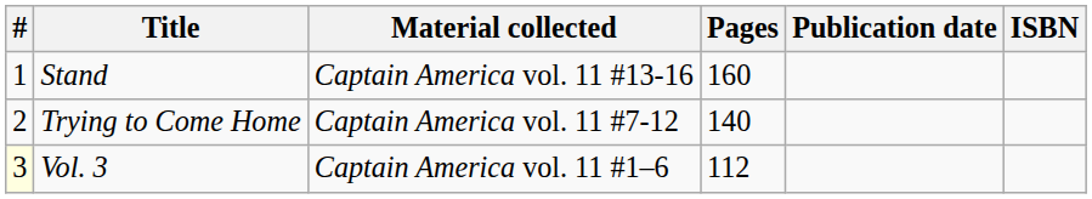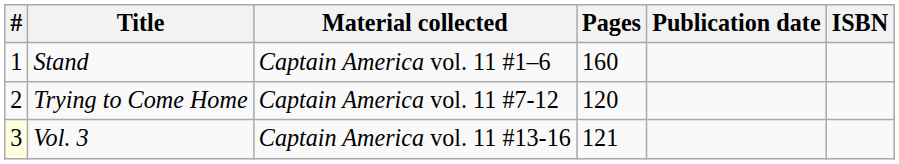 <table class="wikitable">
 <tr>
 <th>#</th>
 <th>Title</th>
 <th>Material collected</th>
 <th>Pages</th>
 <th>Publication date</th>
 <th>ISBN</th>
 </tr>
 <tr>
 <td>1</td>
 <td><em>Stand</em></td>
-<td><em>Captain America</em> vol. 11 #13-16</td>
+<td><em>Captain America</em> vol. 11 #1–6</td>
 <td>160</td>
 <td></td>
 <td></td>
 </tr>
 <tr>
 <td>2</td>
 <td><em>Trying to Come Home</em></td>
 <td><em>Captain America</em> vol. 11 #7-12</td>
-<td>140</td>
+<td>120</td>
 <td></td>
 <td></td>
 </tr>
 <tr>
 <td style="background: lightyellow;">3</td>
 <td><em>Vol. 3</em></td>
-<td><em>Captain America</em> vol. 11 #1–6</td>
-<td>112</td>
+<td><em>Captain America</em> vol. 11 #13-16</td>
+<td>121</td>
 <td></td>
 <td></td>
 </tr>
 </table>
